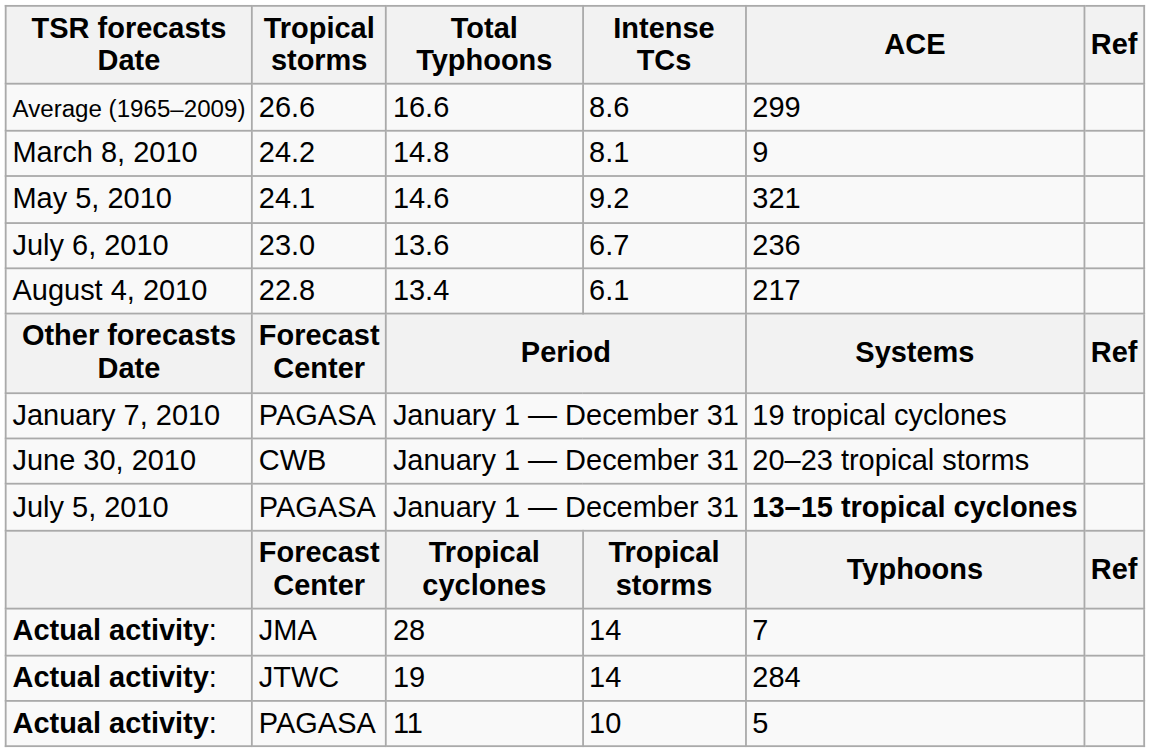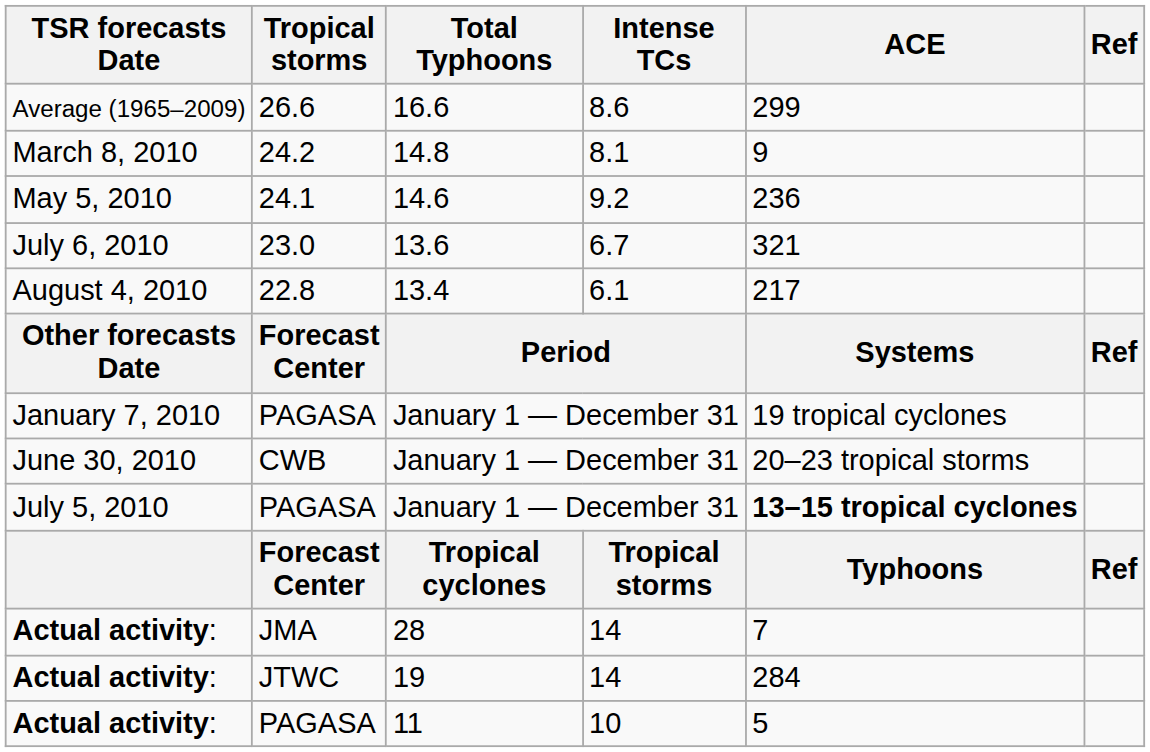 <table class="wikitable" style="float:right">
 <tr>
 <th>TSR forecasts<br>Date</th>
 <th>Tropical<br>storms</th>
 <th>Total<br>Typhoons</th>
 <th>Intense<br>TCs</th>
 <th>ACE</th>
 <th>Ref</th>
 </tr>
 <tr>
 <td><small>Average (1965–2009)</small></td>
 <td>26.6</td>
 <td>16.6</td>
 <td>8.6</td>
 <td>299</td>
 <td></td>
 </tr>
 <tr>
 <td>March 8, 2010</td>
 <td>24.2</td>
 <td>14.8</td>
 <td>8.1</td>
 <td>9</td>
 <td></td>
 </tr>
 <tr>
 <td>May 5, 2010</td>
 <td>24.1</td>
 <td>14.6</td>
 <td>9.2</td>
-<td>321</td>
+<td>236</td>
 <td></td>
 </tr>
 <tr>
 <td>July 6, 2010</td>
 <td>23.0</td>
 <td>13.6</td>
 <td>6.7</td>
-<td>236</td>
+<td>321</td>
 <td></td>
 </tr>
 <tr>
 <td>August 4, 2010</td>
 <td>22.8</td>
 <td>13.4</td>
 <td>6.1</td>
 <td>217</td>
 <td></td>
 </tr>
 <tr>
 <th>Other forecasts<br>Date</th>
 <th>Forecast<br>Center</th>
 <th colspan=2>Period</th>
 <th>Systems</th>
 <th>Ref</th>
 </tr>
 <tr>
 <td>January 7, 2010</td>
 <td>PAGASA</td>
 <td colspan=2>January 1 — December 31</td>
 <td>19 tropical cyclones</td>
 <td></td>
 </tr>
 <tr>
 <td>June 30, 2010</td>
 <td>CWB</td>
 <td colspan=2>January 1 — December 31</td>
 <td>20–23 tropical storms</td>
 <td></td>
 </tr>
 <tr>
 <td>July 5, 2010</td>
 <td>PAGASA</td>
 <td colspan=2>January 1 — December 31</td>
 <td><strong>13–15 tropical cyclones</strong></td>
 <td></td>
 </tr>
 <tr>
 <th></th>
 <th>Forecast<br>Center</th>
 <th>Tropical<br>cyclones</th>
 <th>Tropical<br>storms</th>
 <th>Typhoons</th>
 <th>Ref</th>
 </tr>
 <tr>
 <td><strong>Actual activity</strong>:</td>
 <td>JMA</td>
 <td>28</td>
 <td>14</td>
 <td>7</td>
 <td></td>
 </tr>
 <tr>
 <td><strong>Actual activity</strong>:</td>
 <td>JTWC</td>
 <td>19</td>
 <td>14</td>
 <td>284</td>
 <td></td>
 </tr>
 <tr>
 <td><strong>Actual activity</strong>:</td>
 <td>PAGASA</td>
 <td>11</td>
 <td>10</td>
 <td>5</td>
 <td></td>
 </tr>
 </table>
